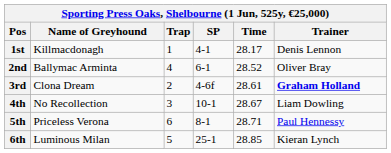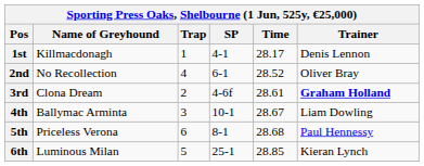 <table class="wikitable">
 <tr>
 <th colspan="6"><a href='#'>Sporting Press Oaks</a>, <a href='#'>Shelbourne</a> (1 Jun, 525y, €25,000)</th>
 </tr>
 <tr>
 <th width=30>Pos</th>
 <th width=180>Name of Greyhound</th>
 <th width=30>Trap</th>
 <th width=50>SP</th>
 <th width=50>Time</th>
 <th width=150>Trainer</th>
 </tr>
 <tr>
 <th>1st</th>
 <td>Killmacdonagh </td>
 <td>1</td>
 <td>4-1</td>
 <td>28.17</td>
 <td>Denis Lennon</td>
 </tr>
 <tr>
 <th>2nd</th>
-<td>Ballymac Arminta</td>
+<td>No Recollection</td>
 <td>4</td>
 <td>6-1</td>
 <td>28.52</td>
 <td>Oliver Bray</td>
 </tr>
 <tr>
 <th>3rd</th>
 <td>Clona Dream</td>
 <td>2</td>
 <td>4-6f</td>
 <td>28.61</td>
 <td><strong><a href='#'>Graham Holland</a></strong></td>
 </tr>
 <tr>
 <th>4th</th>
-<td>No Recollection</td>
+<td>Ballymac Arminta</td>
 <td>3</td>
 <td>10-1</td>
 <td>28.67</td>
 <td>Liam Dowling</td>
 </tr>
 <tr>
 <th>5th</th>
 <td>Priceless Verona</td>
 <td>6</td>
 <td>8-1</td>
-<td>28.71</td>
+<td>28.68</td>
 <td><a href='#'>Paul Hennessy</a></td>
 </tr>
 <tr>
 <th>6th</th>
 <td>Luminous Milan</td>
 <td>5</td>
 <td>25-1</td>
 <td>28.85</td>
 <td>Kieran Lynch</td>
 </tr>
 </table>
